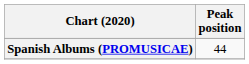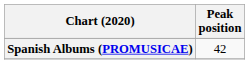 <table class="wikitable sortable plainrowheaders" style="text-align:center">
 <tr>
 <th scope="col">Chart (2020)</th>
 <th scope="col">Peak<br>position</th>
 </tr>
 <tr>
 </tr>
 <tr>
 </tr>
 <tr>
 </tr>
 <tr>
 </tr>
 <tr>
 </tr>
 <tr>
 <th scope="row">Spanish Albums (<a href='#'>PROMUSICAE</a>)</th>
-<td>44</td>
+<td>42</td>
 </tr>
 <tr>
 </tr>
 <tr>
 </tr>
 </table>
